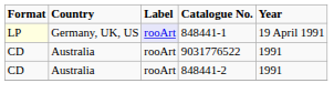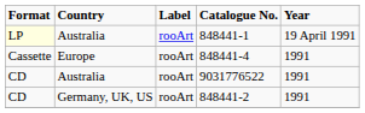 <table class="wikitable">
 <tr>
 <td colspan="1"><strong>Format</strong></td>
 <td colspan="1"><strong>Country</strong></td>
 <td colspan="1"><strong>Label</strong></td>
 <td colspan="1"><strong>Catalogue No.</strong></td>
 <td colspan="1"><strong>Year</strong></td>
 </tr>
 <tr>
 <td style="background: lightyellow;">LP</td>
-<td>Germany, UK, US</td>
-<td style="background: lavender;"><a href='#'>rooArt</a></td>
+<td>Australia</td>
+<td><a href='#'>rooArt</a></td>
 <td>848441-1</td>
 <td>19 April 1991</td>
+</tr>
+<tr>
+<td>Cassette</td>
+<td>Europe</td>
+<td>rooArt</td>
+<td>848441-4</td>
+<td>1991</td>
 </tr>
 <tr>
 <td>CD</td>
 <td>Australia</td>
 <td>rooArt</td>
 <td>9031776522</td>
 <td>1991</td>
 </tr>
 <tr>
 <td>CD</td>
-<td>Australia</td>
+<td>Germany, UK, US</td>
 <td>rooArt</td>
 <td>848441-2</td>
 <td>1991</td>
 </tr>
 <tr>
 </tr>
 </table>
